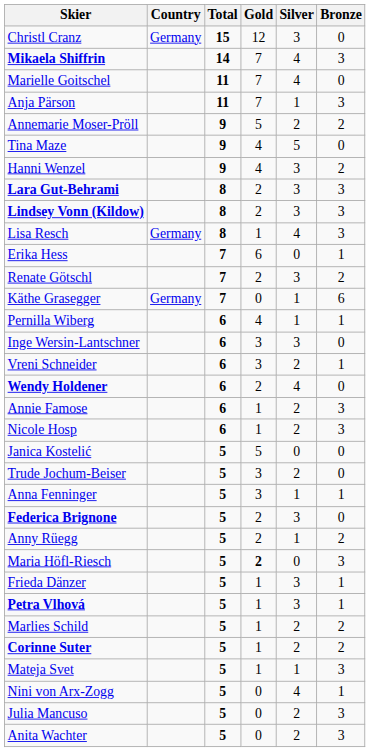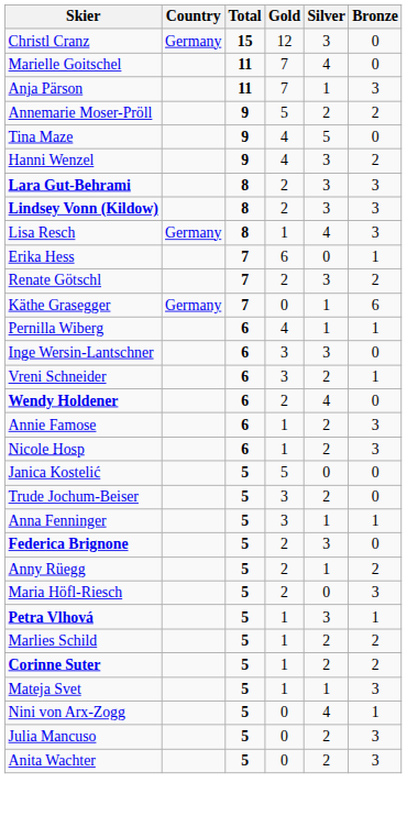 <table class="wikitable sortable" style="text-align:center" style="font-size:100%;">
 <tr>
 <th>Skier</th>
 <th>Country</th>
 <th>Total</th>
 <th>Gold</th>
 <th>Silver</th>
 <th>Bronze</th>
 </tr>
 <tr>
 <td style="text-align:left;"><a href='#'>Christl Cranz</a></td>
 <td style="text-align:left;"> <a href='#'>Germany</a></td>
 <td><strong>15</strong></td>
 <td>12</td>
 <td>3</td>
 <td>0</td>
-</tr>
-<tr>
-<td style="text-align:left;"><strong><a href='#'>Mikaela Shiffrin</a></strong></td>
-<td style="text-align:left;"></td>
-<td><strong>14</strong></td>
-<td>7</td>
-<td>4</td>
-<td>3</td>
 </tr>
 <tr>
 <td style="text-align:left;"><a href='#'>Marielle Goitschel</a></td>
 <td style="text-align:left;"></td>
 <td><strong>11</strong></td>
 <td>7</td>
 <td>4</td>
 <td>0</td>
 </tr>
 <tr>
 <td style="text-align:left;"><a href='#'>Anja Pärson</a></td>
 <td style="text-align:left;"></td>
 <td><strong>11</strong></td>
 <td>7</td>
 <td>1</td>
 <td>3</td>
 </tr>
 <tr>
 <td style="text-align:left;"><a href='#'>Annemarie Moser-Pröll</a></td>
 <td style="text-align:left;"></td>
 <td><strong>9</strong></td>
 <td>5</td>
 <td>2</td>
 <td>2</td>
 </tr>
 <tr>
 <td style="text-align:left;"><a href='#'>Tina Maze</a></td>
 <td style="text-align:left;"></td>
 <td><strong>9</strong></td>
 <td>4</td>
 <td>5</td>
 <td>0</td>
 </tr>
 <tr>
 <td style="text-align:left;"><a href='#'>Hanni Wenzel</a></td>
 <td style="text-align:left;"></td>
 <td><strong>9</strong></td>
 <td>4</td>
 <td>3</td>
 <td>2</td>
 </tr>
 <tr>
 <td style="text-align:left;"><strong><a href='#'>Lara Gut-Behrami</a> </strong></td>
 <td style="text-align:left;"> </td>
 <td><strong>8</strong></td>
 <td>2</td>
 <td>3</td>
 <td>3</td>
 </tr>
 <tr>
 <td style="text-align:left;"><strong><a href='#'>Lindsey Vonn (Kildow)</a></strong></td>
 <td style="text-align:left;"></td>
 <td><strong>8</strong></td>
 <td>2</td>
 <td>3</td>
 <td>3</td>
 </tr>
 <tr>
 <td style="text-align:left;"><a href='#'>Lisa Resch</a></td>
 <td style="text-align:left;"> <a href='#'>Germany</a></td>
 <td><strong>8</strong></td>
 <td>1</td>
 <td>4</td>
 <td>3</td>
 </tr>
 <tr>
 <td style="text-align:left;"><a href='#'>Erika Hess</a></td>
 <td style="text-align:left;"> </td>
 <td><strong>7</strong></td>
 <td>6</td>
 <td>0</td>
 <td>1</td>
 </tr>
 <tr>
 <td style="text-align:left;"><a href='#'>Renate Götschl</a></td>
 <td style="text-align:left;"></td>
 <td><strong>7</strong></td>
 <td>2</td>
 <td>3</td>
 <td>2</td>
 </tr>
 <tr>
 <td style="text-align:left;"><a href='#'>Käthe Grasegger</a></td>
 <td style="text-align:left;"> <a href='#'>Germany</a></td>
 <td><strong>7</strong></td>
 <td>0</td>
 <td>1</td>
 <td>6</td>
 </tr>
 <tr>
 <td style="text-align:left;"><a href='#'>Pernilla Wiberg</a></td>
 <td style="text-align:left;"></td>
 <td><strong>6</strong></td>
 <td>4</td>
 <td>1</td>
 <td>1</td>
 </tr>
 <tr>
 <td style="text-align:left;"><a href='#'>Inge Wersin-Lantschner</a></td>
 <td style="text-align:left;"></td>
 <td><strong>6</strong></td>
 <td>3</td>
 <td>3</td>
 <td>0</td>
 </tr>
 <tr>
 <td style="text-align:left;"><a href='#'>Vreni Schneider</a></td>
 <td style="text-align:left;"> </td>
 <td><strong>6</strong></td>
 <td>3</td>
 <td>2</td>
 <td>1</td>
 </tr>
 <tr>
 <td style="text-align:left;"><strong><a href='#'>Wendy Holdener</a></strong></td>
 <td style="text-align:left;"> </td>
 <td><strong>6</strong></td>
 <td>2</td>
 <td>4</td>
 <td>0</td>
 </tr>
 <tr>
 <td style="text-align:left;"><a href='#'>Annie Famose</a></td>
 <td style="text-align:left;"></td>
 <td><strong>6</strong></td>
 <td>1</td>
 <td>2</td>
 <td>3</td>
 </tr>
 <tr>
 <td style="text-align:left;"><a href='#'>Nicole Hosp</a></td>
 <td style="text-align:left;"></td>
 <td><strong>6</strong></td>
 <td>1</td>
 <td>2</td>
 <td>3</td>
 </tr>
 <tr>
 <td style="text-align:left;"><a href='#'>Janica Kostelić</a></td>
 <td style="text-align:left;"></td>
 <td><strong>5</strong></td>
 <td>5</td>
 <td>0</td>
 <td>0</td>
 </tr>
 <tr>
 <td style="text-align:left;"><a href='#'>Trude Jochum-Beiser</a></td>
 <td style="text-align:left;"></td>
 <td><strong>5</strong></td>
 <td>3</td>
 <td>2</td>
 <td>0</td>
 </tr>
 <tr>
 <td style="text-align:left;"><a href='#'>Anna Fenninger</a></td>
 <td style="text-align:left;"></td>
 <td><strong>5</strong></td>
 <td>3</td>
 <td>1</td>
 <td>1</td>
 </tr>
 <tr>
 <td style="text-align:left;"><strong><a href='#'>Federica Brignone</a></strong></td>
 <td style="text-align:left;"></td>
 <td><strong>5</strong></td>
 <td>2</td>
 <td>3</td>
 <td>0</td>
 </tr>
 <tr>
 <td style="text-align:left;"><a href='#'>Anny Rüegg</a></td>
 <td style="text-align:left;"> </td>
 <td><strong>5</strong></td>
 <td>2</td>
 <td>1</td>
 <td>2</td>
 </tr>
 <tr>
 <td style="text-align:left;"><a href='#'>Maria Höfl-Riesch</a></td>
 <td style="text-align:left;"></td>
 <td><strong>5</strong></td>
-<td><strong>2</strong></td>
+<td>2</td>
 <td>0</td>
 <td>3</td>
-</tr>
-<tr>
-<td style="text-align:left;"><a href='#'>Frieda Dänzer</a></td>
-<td style="text-align:left;"> </td>
-<td><strong>5</strong></td>
-<td>1</td>
-<td>3</td>
-<td>1</td>
 </tr>
 <tr>
 <td style="text-align:left;"><strong><a href='#'>Petra Vlhová</a></strong></td>
 <td style="text-align:left;"></td>
 <td><strong>5</strong></td>
 <td>1</td>
 <td>3</td>
 <td>1</td>
 </tr>
 <tr>
 <td style="text-align:left;"><a href='#'>Marlies Schild</a></td>
 <td style="text-align:left;"></td>
 <td><strong>5</strong></td>
 <td>1</td>
 <td>2</td>
 <td>2</td>
 </tr>
 <tr>
 <td style="text-align:left;"><strong><a href='#'>Corinne Suter</a></strong></td>
 <td style="text-align:left;"> </td>
 <td><strong>5</strong></td>
 <td>1</td>
 <td>2</td>
 <td>2</td>
 </tr>
 <tr>
 <td style="text-align:left;"><a href='#'>Mateja Svet</a></td>
 <td style="text-align:left;"></td>
 <td><strong>5</strong></td>
 <td>1</td>
 <td>1</td>
 <td>3</td>
 </tr>
 <tr>
 <td style="text-align:left;"><a href='#'>Nini von Arx-Zogg</a></td>
 <td style="text-align:left;"> </td>
 <td><strong>5</strong></td>
 <td>0</td>
 <td>4</td>
 <td>1</td>
 </tr>
 <tr>
 <td style="text-align:left;"><a href='#'>Julia Mancuso</a></td>
 <td style="text-align:left;"></td>
 <td><strong>5</strong></td>
 <td>0</td>
 <td>2</td>
 <td>3</td>
 </tr>
 <tr>
 <td style="text-align:left;"><a href='#'>Anita Wachter</a></td>
 <td style="text-align:left;"></td>
 <td><strong>5</strong></td>
 <td>0</td>
 <td>2</td>
 <td>3</td>
 </tr>
 </table>
